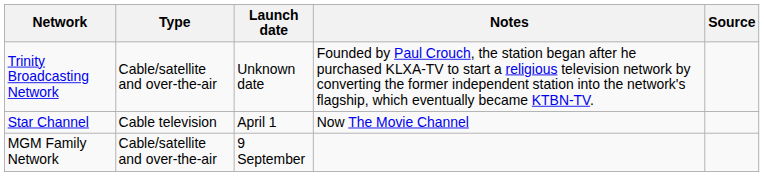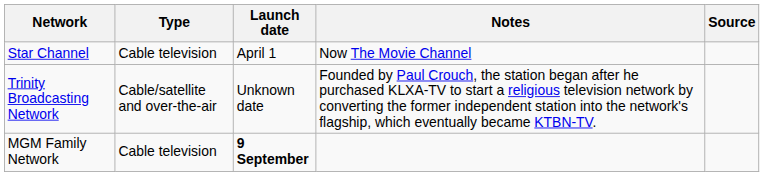 <table class="wikitable sortable">
 <tr>
 <th>Network</th>
 <th>Type</th>
 <th>Launch date</th>
 <th>Notes</th>
 <th>Source</th>
 </tr>
 <tr>
+<td><a href='#'>Star Channel</a></td>
+<td>Cable television</td>
+<td>April 1</td>
+<td>Now <a href='#'>The Movie Channel</a></td>
+<td></td>
+</tr>
+<tr>
 <td><a href='#'>Trinity Broadcasting Network</a></td>
 <td>Cable/satellite and over-the-air</td>
 <td>Unknown date</td>
 <td>Founded by <a href='#'>Paul Crouch</a>, the station began after he purchased KLXA-TV to start a <a href='#'>religious</a> television network by converting the former independent station into the network's flagship, which eventually became <a href='#'>KTBN-TV</a>.</td>
 <td></td>
 </tr>
 <tr>
-<td><a href='#'>Star Channel</a></td>
+<td>MGM Family Network</td>
 <td>Cable television</td>
-<td>April 1</td>
-<td>Now <a href='#'>The Movie Channel</a></td>
-<td></td>
-</tr>
-<tr>
-<td>MGM Family Network</td>
-<td>Cable/satellite and over-the-air</td>
-<td>9 September</td>
+<td><strong>9 September</strong></td>
 <td></td>
 <td></td>
 </tr>
 </table>
